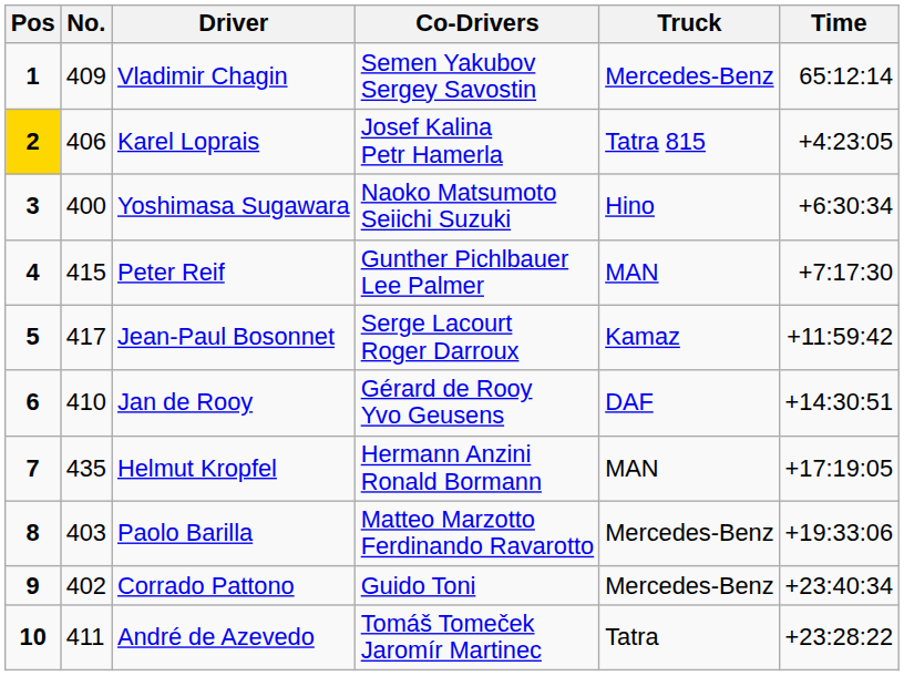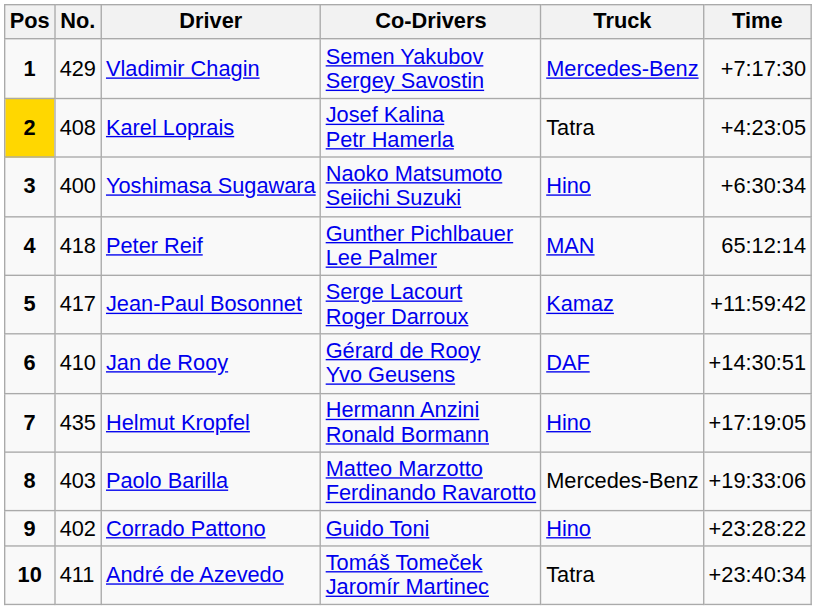 <table class="wikitable">
 <tr>
 <th>Pos</th>
 <th>No.</th>
 <th>Driver</th>
 <th>Co-Drivers</th>
 <th>Truck</th>
 <th>Time</th>
 </tr>
 <tr>
 <td align=center><strong>1</strong></td>
-<td>409</td>
+<td>429</td>
 <td> <a href='#'>Vladimir Chagin</a></td>
 <td> <a href='#'>Semen Yakubov</a><br> <a href='#'>Sergey Savostin</a></td>
 <td><a href='#'>Mercedes-Benz</a></td>
-<td align="right">65:12:14</td>
+<td align="right">+7:17:30</td>
 </tr>
 <tr>
 <td align=center style="background: gold;"><strong>2</strong></td>
-<td>406</td>
+<td>408</td>
 <td> <a href='#'>Karel Loprais</a></td>
 <td> <a href='#'>Josef Kalina</a><br> <a href='#'>Petr Hamerla</a></td>
-<td><a href='#'>Tatra</a> <a href='#'>815</a></td>
+<td>Tatra</td>
 <td align="right">+4:23:05</td>
 </tr>
 <tr>
 <td align=center><strong>3</strong></td>
 <td>400</td>
 <td> <a href='#'>Yoshimasa Sugawara</a></td>
 <td> <a href='#'>Naoko Matsumoto</a><br> <a href='#'>Seiichi Suzuki</a></td>
 <td><a href='#'>Hino</a></td>
 <td align="right">+6:30:34</td>
 </tr>
 <tr>
 <td align=center><strong>4</strong></td>
-<td>415</td>
+<td>418</td>
 <td> <a href='#'>Peter Reif</a></td>
 <td> <a href='#'>Gunther Pichlbauer</a><br> <a href='#'>Lee Palmer</a></td>
 <td><a href='#'>MAN</a></td>
-<td align="right">+7:17:30</td>
+<td align="right">65:12:14</td>
 </tr>
 <tr>
 <td align=center><strong>5</strong></td>
 <td>417</td>
 <td> <a href='#'>Jean-Paul Bosonnet</a></td>
 <td> <a href='#'>Serge Lacourt</a><br> <a href='#'>Roger Darroux</a></td>
 <td><a href='#'>Kamaz</a></td>
 <td align=right>+11:59:42</td>
 </tr>
 <tr>
 <td align=center><strong>6</strong></td>
 <td>410</td>
 <td> <a href='#'>Jan de Rooy</a></td>
 <td> <a href='#'>Gérard de Rooy</a><br> <a href='#'>Yvo Geusens</a></td>
 <td><a href='#'>DAF</a></td>
 <td align="right">+14:30:51</td>
 </tr>
 <tr>
 <td align=center><strong>7</strong></td>
 <td>435</td>
 <td> <a href='#'>Helmut Kropfel</a></td>
 <td> <a href='#'>Hermann Anzini</a><br> <a href='#'>Ronald Bormann</a></td>
-<td>MAN</td>
+<td><a href='#'>Hino</a></td>
 <td align="right">+17:19:05</td>
 </tr>
 <tr>
 <td align=center><strong>8</strong></td>
 <td>403</td>
 <td> <a href='#'>Paolo Barilla</a></td>
 <td> <a href='#'>Matteo Marzotto</a><br> <a href='#'>Ferdinando Ravarotto</a></td>
 <td>Mercedes-Benz</td>
 <td align="right">+19:33:06</td>
 </tr>
 <tr>
 <td align=center><strong>9</strong></td>
 <td>402</td>
 <td> <a href='#'>Corrado Pattono</a></td>
 <td> <a href='#'>Guido Toni</a></td>
-<td>Mercedes-Benz</td>
-<td align="right">+23:40:34</td>
+<td><a href='#'>Hino</a></td>
+<td align="right">+23:28:22</td>
 </tr>
 <tr>
 <td align=center><strong>10</strong></td>
 <td>411</td>
 <td> <a href='#'>André de Azevedo</a></td>
 <td> <a href='#'>Tomáš Tomeček</a><br> <a href='#'>Jaromír Martinec</a></td>
 <td>Tatra</td>
-<td align="right">+23:28:22</td>
+<td align="right">+23:40:34</td>
 </tr>
 </table>
